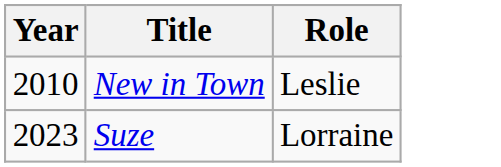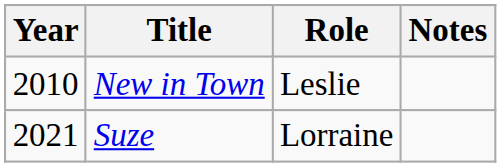 <table class="wikitable sortable">
 <tr>
 <th>Year</th>
 <th>Title</th>
 <th>Role</th>
+<th class="unsortable">Notes</th>
 </tr>
 <tr>
 <td>2010</td>
 <td><em><a href='#'>New in Town</a></em></td>
 <td>Leslie</td>
+<td></td>
 </tr>
 <tr>
-<td>2023</td>
+<td>2021</td>
 <td><em><a href='#'>Suze</a></em></td>
 <td>Lorraine</td>
+<td></td>
 </tr>
 </table>
